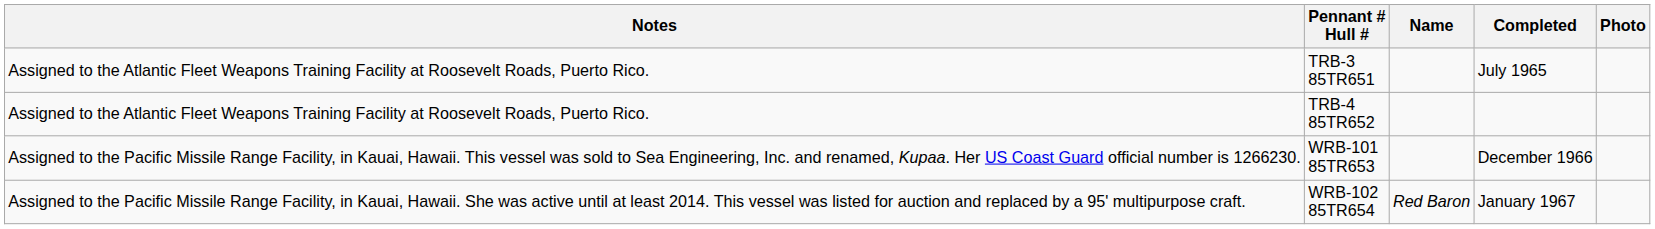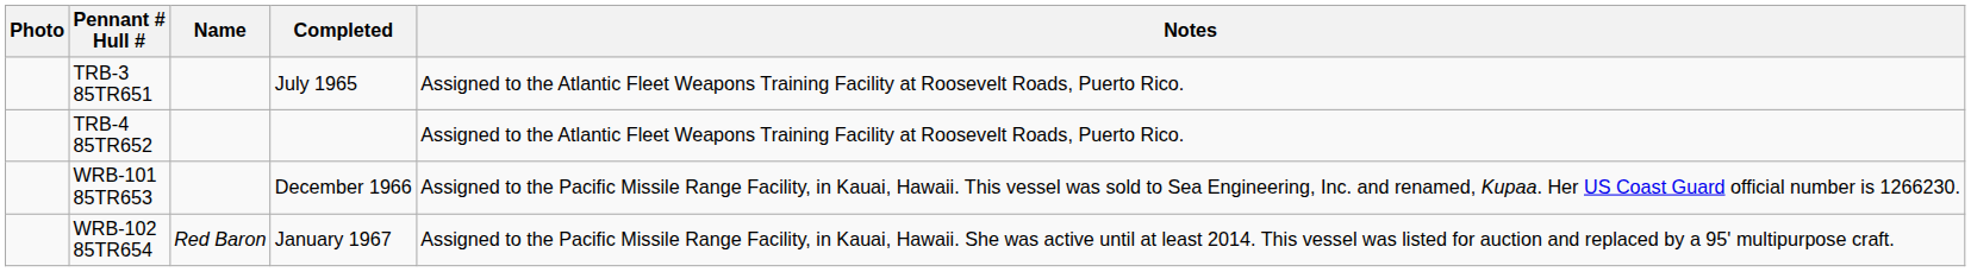 <table class="wikitable">
 <tr>
-<th>Notes</th>
+<th>Photo</th>
 <th>Pennant #<br>Hull #</th>
 <th>Name</th>
 <th>Completed</th>
-<th>Photo</th>
+<th>Notes</th>
 </tr>
 <tr>
-<td>Assigned to the Atlantic Fleet Weapons Training Facility at Roosevelt Roads, Puerto Rico.</td>
+<td></td>
 <td>TRB-3<br>85TR651</td>
 <td></td>
 <td>July 1965</td>
-<td></td>
+<td>Assigned to the Atlantic Fleet Weapons Training Facility at Roosevelt Roads, Puerto Rico.</td>
 </tr>
 <tr>
-<td>Assigned to the Atlantic Fleet Weapons Training Facility at Roosevelt Roads, Puerto Rico.</td>
+<td></td>
 <td>TRB-4<br>85TR652</td>
 <td></td>
 <td></td>
-<td></td>
+<td>Assigned to the Atlantic Fleet Weapons Training Facility at Roosevelt Roads, Puerto Rico.</td>
 </tr>
 <tr>
-<td>Assigned to the Pacific Missile Range Facility, in Kauai, Hawaii. This vessel was sold to Sea Engineering, Inc. and renamed, <em>Kupaa</em>.  Her <a href='#'>US Coast Guard</a> official number is 1266230.</td>
+<td></td>
 <td>WRB-101<br>85TR653</td>
 <td></td>
 <td>December 1966</td>
-<td></td>
+<td>Assigned to the Pacific Missile Range Facility, in Kauai, Hawaii. This vessel was sold to Sea Engineering, Inc. and renamed, <em>Kupaa</em>.  Her <a href='#'>US Coast Guard</a> official number is 1266230.</td>
 </tr>
 <tr>
-<td>Assigned to the Pacific Missile Range Facility, in Kauai, Hawaii.  She was active until at least 2014.  This vessel was listed for auction and replaced by a 95' multipurpose craft.</td>
+<td></td>
 <td>WRB-102<br>85TR654</td>
 <td><em>Red Baron</em></td>
 <td>January 1967</td>
-<td></td>
+<td>Assigned to the Pacific Missile Range Facility, in Kauai, Hawaii.  She was active until at least 2014.  This vessel was listed for auction and replaced by a 95' multipurpose craft.</td>
 </tr>
 </table>
